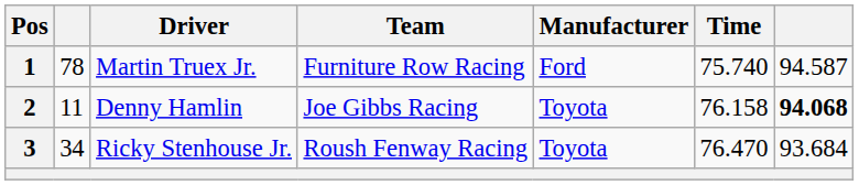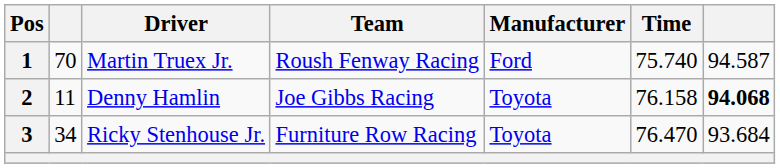 <table class="wikitable" style="font-size:95%">
 <tr>
 <th>Pos</th>
 <th></th>
 <th>Driver</th>
 <th>Team</th>
 <th>Manufacturer</th>
 <th>Time</th>
 <th></th>
 </tr>
 <tr>
 <th>1</th>
-<td>78</td>
+<td>70</td>
 <td><a href='#'>Martin Truex Jr.</a></td>
-<td><a href='#'>Furniture Row Racing</a></td>
+<td><a href='#'>Roush Fenway Racing</a></td>
 <td><a href='#'>Ford</a></td>
 <td>75.740</td>
 <td>94.587</td>
 </tr>
 <tr>
 <th>2</th>
 <td>11</td>
 <td><a href='#'>Denny Hamlin</a></td>
 <td><a href='#'>Joe Gibbs Racing</a></td>
 <td><a href='#'>Toyota</a></td>
 <td>76.158</td>
 <td><strong>94.068</strong></td>
 </tr>
 <tr>
 <th>3</th>
 <td>34</td>
 <td><a href='#'>Ricky Stenhouse Jr.</a></td>
-<td><a href='#'>Roush Fenway Racing</a></td>
+<td><a href='#'>Furniture Row Racing</a></td>
 <td><a href='#'>Toyota</a></td>
 <td>76.470</td>
 <td>93.684</td>
 </tr>
 <tr>
 <th colspan="7"></th>
 </tr>
 </table>
